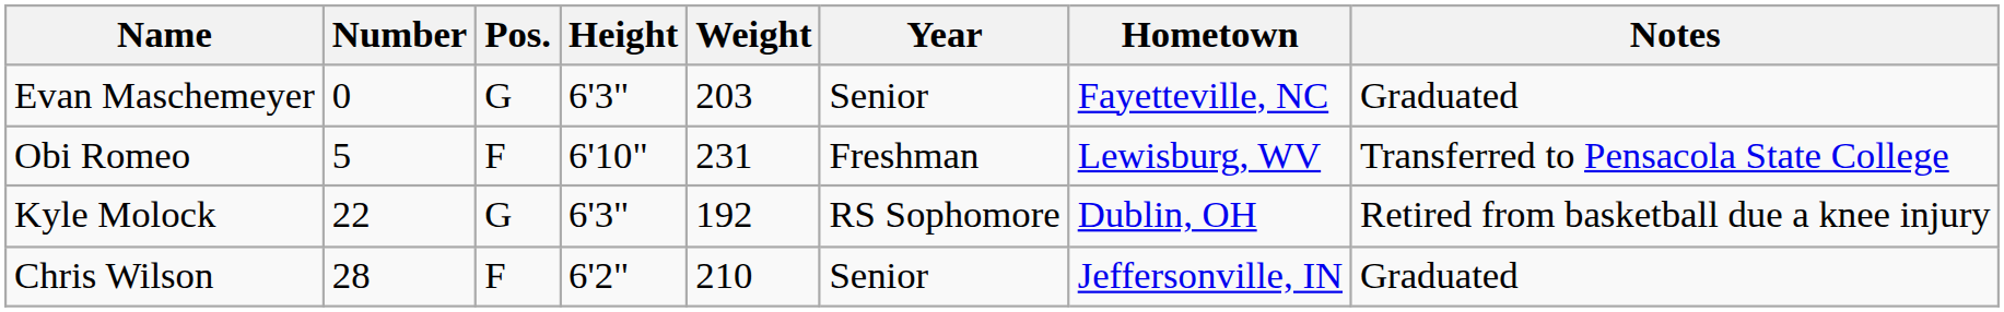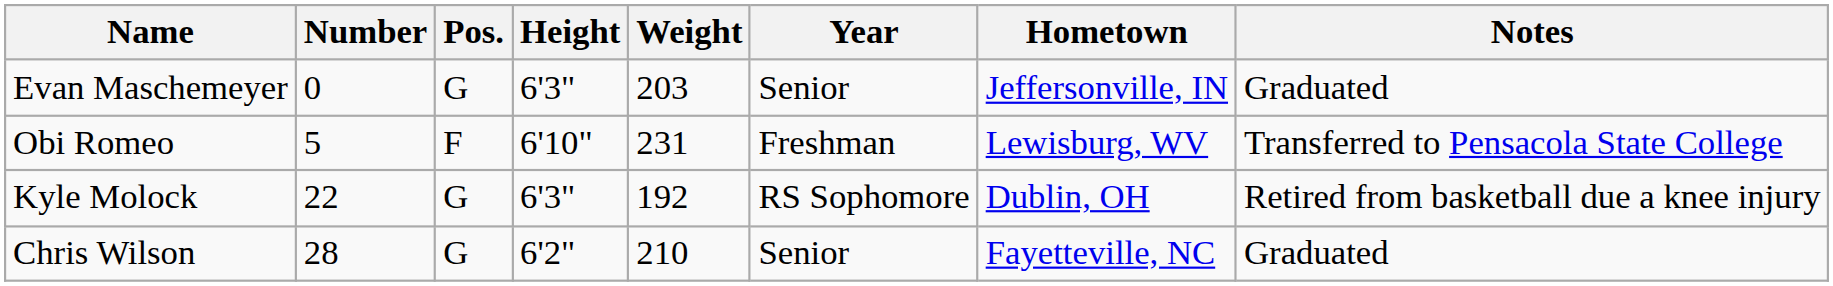 <table class="wikitable sortable" border="1">
 <tr>
 <th>Name</th>
 <th>Number</th>
 <th>Pos.</th>
 <th>Height</th>
 <th>Weight</th>
 <th>Year</th>
 <th>Hometown</th>
 <th class="unsortable">Notes</th>
 </tr>
 <tr>
 <td>Evan Maschemeyer</td>
 <td>0</td>
 <td>G</td>
 <td>6'3"</td>
 <td>203</td>
 <td>Senior</td>
-<td><a href='#'>Fayetteville, NC</a></td>
+<td><a href='#'>Jeffersonville, IN</a></td>
 <td>Graduated</td>
 </tr>
 <tr>
 <td>Obi Romeo</td>
 <td>5</td>
 <td>F</td>
 <td>6'10"</td>
 <td>231</td>
 <td>Freshman</td>
 <td><a href='#'>Lewisburg, WV</a></td>
 <td>Transferred to <a href='#'>Pensacola State College</a></td>
 </tr>
 <tr>
 <td>Kyle Molock</td>
 <td>22</td>
 <td>G</td>
 <td>6'3"</td>
 <td>192</td>
 <td>RS Sophomore</td>
 <td><a href='#'>Dublin, OH</a></td>
 <td>Retired from basketball due a knee injury </td>
 </tr>
 <tr>
 <td>Chris Wilson</td>
 <td>28</td>
-<td>F</td>
+<td>G</td>
 <td>6'2"</td>
 <td>210</td>
 <td>Senior</td>
-<td><a href='#'>Jeffersonville, IN</a></td>
+<td><a href='#'>Fayetteville, NC</a></td>
 <td>Graduated</td>
 </tr>
 </table>
